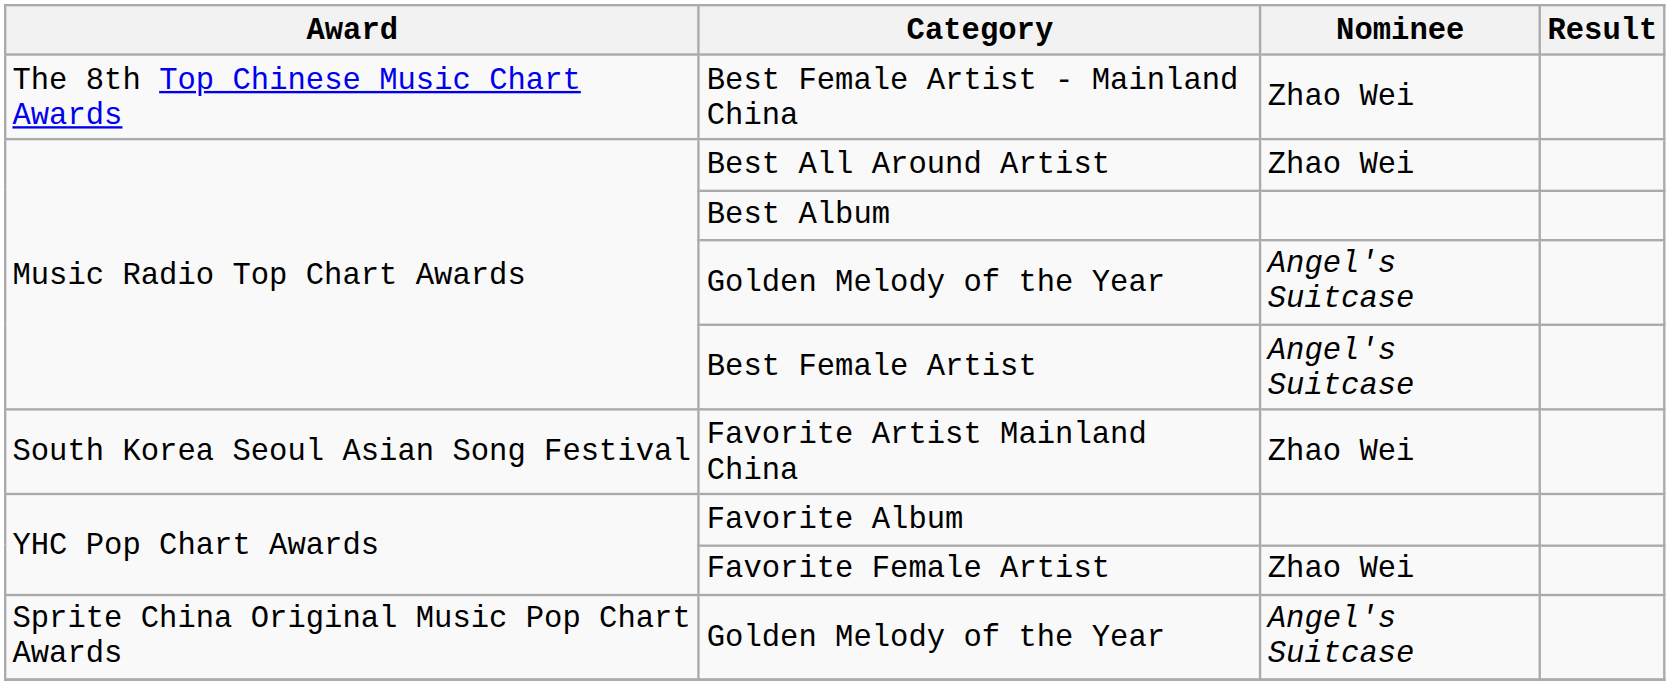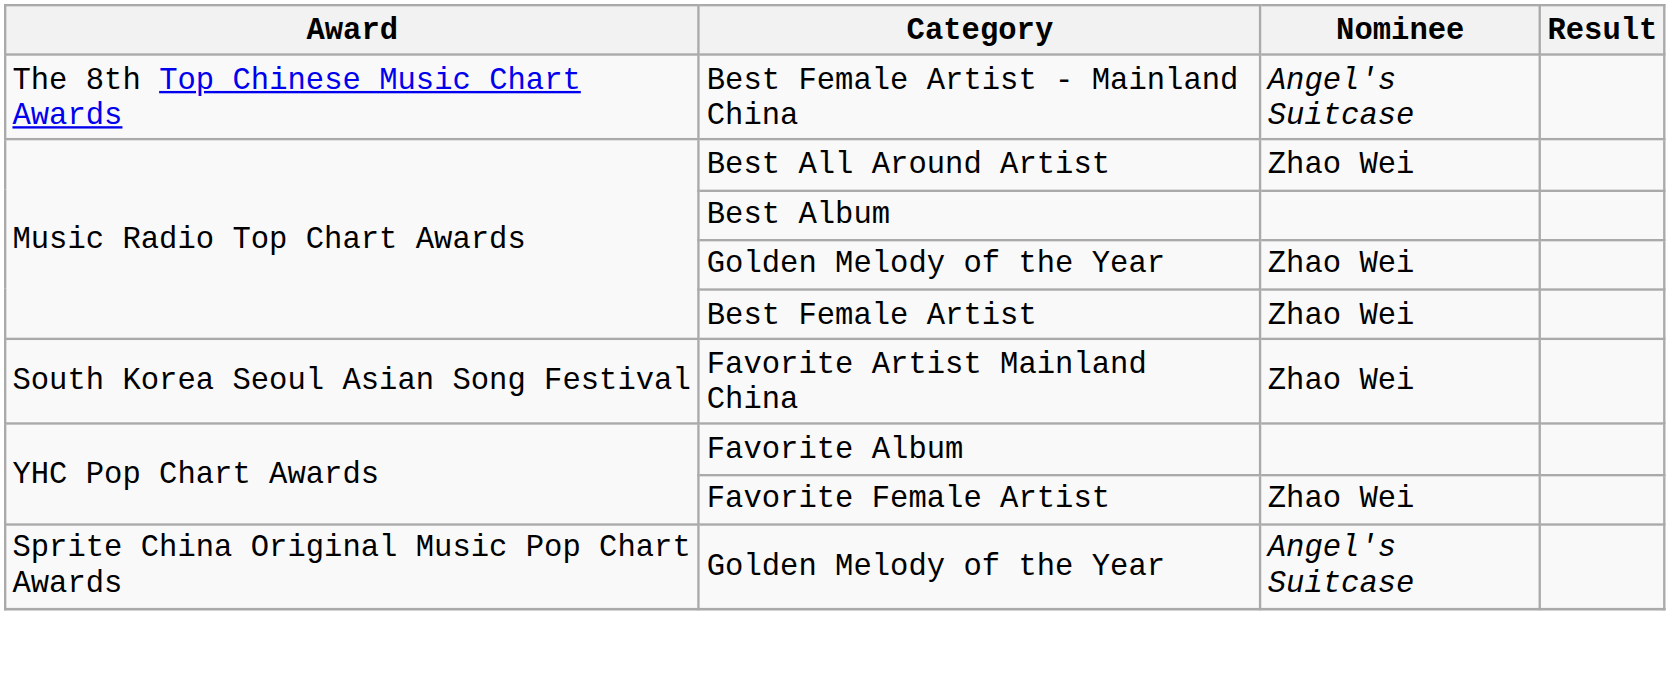 <table class="wikitable" width="80%">
 <tr>
 <th>Award</th>
 <th>Category</th>
 <th>Nominee</th>
 <th>Result</th>
 </tr>
 <tr>
 <td>The 8th <a href='#'>Top Chinese Music Chart Awards</a></td>
 <td>Best Female Artist - Mainland China</td>
-<td>Zhao Wei</td>
+<td><em>Angel's Suitcase</em></td>
 <td></td>
 </tr>
 <tr>
 <td rowspan="4">Music Radio Top Chart Awards</td>
 <td>Best All Around Artist</td>
 <td>Zhao Wei</td>
 <td></td>
 </tr>
 <tr>
 <td>Best Album</td>
 <td></td>
 <td></td>
 </tr>
 <tr>
 <td>Golden Melody of the Year</td>
-<td><em>Angel's Suitcase</em></td>
+<td>Zhao Wei</td>
 <td></td>
 </tr>
 <tr>
 <td>Best Female Artist</td>
-<td><em>Angel's Suitcase</em></td>
+<td>Zhao Wei</td>
 <td></td>
 </tr>
 <tr>
 <td>South Korea Seoul Asian Song Festival</td>
 <td>Favorite Artist Mainland China</td>
 <td>Zhao Wei</td>
 <td></td>
 </tr>
 <tr>
 <td rowspan="2">YHC Pop Chart Awards</td>
 <td>Favorite Album</td>
 <td></td>
 <td></td>
 </tr>
 <tr>
 <td>Favorite Female Artist</td>
 <td>Zhao Wei</td>
 <td></td>
 </tr>
 <tr>
 <td>Sprite China Original Music Pop Chart Awards</td>
 <td>Golden Melody of the Year</td>
 <td><em>Angel's Suitcase</em></td>
 <td></td>
 </tr>
 <tr>
 </tr>
 </table>
